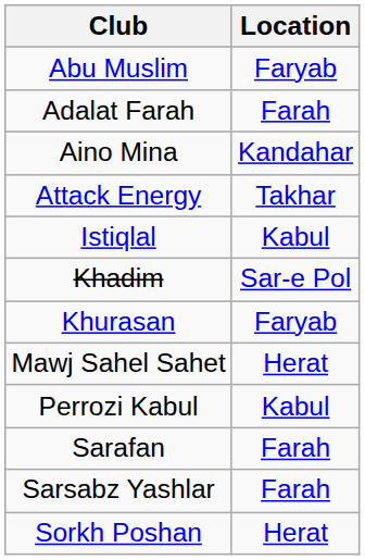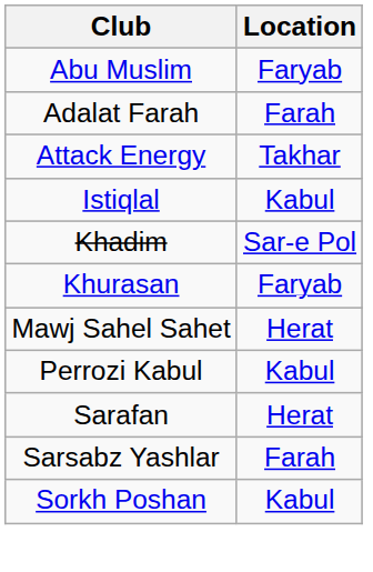 <table class="wikitable sortable" style="text-align:center">
 <tr>
 <th>Club</th>
 <th>Location</th>
 </tr>
 <tr>
 <td><a href='#'>Abu Muslim</a></td>
 <td><a href='#'>Faryab</a></td>
 </tr>
 <tr>
 <td>Adalat Farah</td>
 <td><a href='#'>Farah</a></td>
-</tr>
-<tr>
-<td>Aino Mina</td>
-<td><a href='#'>Kandahar</a></td>
 </tr>
 <tr>
 <td><a href='#'>Attack Energy</a></td>
 <td><a href='#'>Takhar</a></td>
 </tr>
 <tr>
 <td><a href='#'>Istiqlal</a></td>
 <td><a href='#'>Kabul</a></td>
 </tr>
 <tr>
 <td><s>Khadim</s></td>
 <td><a href='#'>Sar-e Pol</a></td>
 </tr>
 <tr>
 <td><a href='#'>Khurasan</a></td>
 <td><a href='#'>Faryab</a></td>
 </tr>
 <tr>
 <td>Mawj Sahel Sahet</td>
 <td><a href='#'>Herat</a></td>
 </tr>
 <tr>
 <td>Perrozi Kabul</td>
 <td><a href='#'>Kabul</a></td>
 </tr>
 <tr>
 <td>Sarafan</td>
-<td><a href='#'>Farah</a></td>
+<td><a href='#'>Herat</a></td>
 </tr>
 <tr>
 <td>Sarsabz Yashlar</td>
 <td><a href='#'>Farah</a></td>
 </tr>
 <tr>
 <td><a href='#'>Sorkh Poshan</a></td>
-<td><a href='#'>Herat</a></td>
+<td><a href='#'>Kabul</a></td>
 </tr>
 </table>
